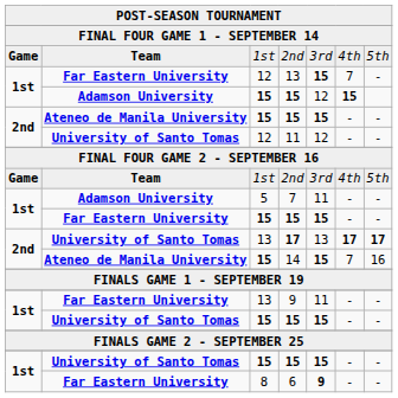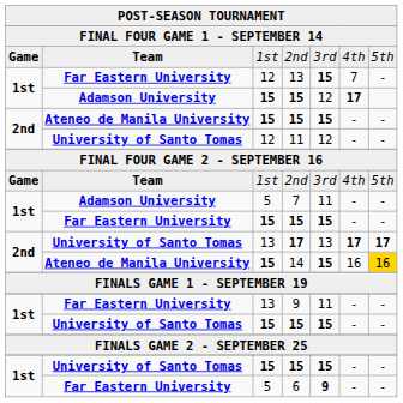 <table class="wikitable" style="text-align: center">
 <tr bgcolor="#efefef">
 <td colspan=18><strong>POST-SEASON TOURNAMENT</strong></td>
 </tr>
 <tr bgcolor="#efefef">
 </tr>
 <tr>
 </tr>
 <tr bgcolor="#efefef">
 <td colspan=7><strong>FINAL FOUR GAME 1 - SEPTEMBER 14</strong></td>
 </tr>
 <tr bgcolor="#efefef">
 <td><strong>Game</strong></td>
 <td><strong>Team</strong></td>
 <td><em>1st</em></td>
 <td><em>2nd</em></td>
 <td><em>3rd</em></td>
 <td><em>4th</em></td>
 <td><em>5th</em></td>
 </tr>
 <tr>
 <td rowspan=2><strong>1st</strong></td>
 <td><strong> <a href='#'>Far Eastern University</a></strong></td>
 <td>12</td>
 <td>13</td>
 <td><strong>15</strong></td>
 <td>7</td>
 <td>-</td>
 </tr>
 <tr>
 <td><strong> <a href='#'>Adamson University</a></strong></td>
 <td><strong>15</strong></td>
 <td><strong>15</strong></td>
 <td>12</td>
-<td><strong>15</strong></td>
+<td><strong>17</strong></td>
 </tr>
 <tr>
 <td rowspan=2><strong>2nd</strong></td>
 <td><strong> <a href='#'>Ateneo de Manila University</a></strong></td>
 <td><strong>15</strong></td>
 <td><strong>15</strong></td>
 <td><strong>15</strong></td>
 <td>-</td>
 <td>-</td>
 </tr>
 <tr>
 <td><strong> <a href='#'>University of Santo Tomas</a></strong></td>
 <td>12</td>
 <td>11</td>
 <td>12</td>
 <td>-</td>
 <td>-</td>
 </tr>
 <tr>
 </tr>
 <tr bgcolor="#efefef">
 <td colspan=7><strong>FINAL FOUR GAME 2 - SEPTEMBER 16</strong></td>
 </tr>
 <tr bgcolor="#efefef">
 <td><strong>Game</strong></td>
 <td><strong>Team</strong></td>
 <td><em>1st</em></td>
 <td><em>2nd</em></td>
 <td><em>3rd</em></td>
 <td><em>4th</em></td>
 <td><em>5th</em></td>
 </tr>
 <tr>
 <td rowspan=2><strong>1st</strong></td>
 <td><strong> <a href='#'>Adamson University</a></strong></td>
 <td>5</td>
 <td>7</td>
 <td>11</td>
 <td>-</td>
 <td>-</td>
 </tr>
 <tr>
 <td><strong> <a href='#'>Far Eastern University</a></strong></td>
 <td><strong>15</strong></td>
 <td><strong>15</strong></td>
 <td><strong>15</strong></td>
 <td>-</td>
 <td>-</td>
 </tr>
 <tr>
 <td rowspan=2><strong>2nd</strong></td>
 <td><strong> <a href='#'>University of Santo Tomas</a></strong></td>
 <td>13</td>
 <td><strong>17</strong></td>
 <td>13</td>
 <td><strong>17</strong></td>
 <td><strong>17</strong></td>
 </tr>
 <tr>
 <td><strong> <a href='#'>Ateneo de Manila University</a></strong></td>
 <td><strong>15</strong></td>
 <td>14</td>
 <td><strong>15</strong></td>
-<td>7</td>
 <td>16</td>
+<td style="background: gold;">16</td>
 </tr>
 <tr>
 </tr>
 <tr bgcolor="#efefef">
 <td colspan=7><strong>FINALS GAME 1 - SEPTEMBER 19</strong></td>
 </tr>
 <tr bgcolor="#efefef">
 </tr>
 <tr>
 <td rowspan=2><strong>1st</strong></td>
 <td><strong> <a href='#'>Far Eastern University</a></strong></td>
 <td>13</td>
 <td>9</td>
 <td>11</td>
 <td>-</td>
 <td>-</td>
 </tr>
 <tr>
 <td><strong> <a href='#'>University of Santo Tomas</a></strong></td>
 <td><strong>15</strong></td>
 <td><strong>15</strong></td>
 <td><strong>15</strong></td>
 <td>-</td>
 <td>-</td>
 </tr>
 <tr>
 </tr>
 <tr bgcolor="#efefef">
 <td colspan=7><strong>FINALS GAME 2 - SEPTEMBER 25</strong></td>
 </tr>
 <tr bgcolor="#efefef">
 </tr>
 <tr>
 <td rowspan=2><strong>1st</strong></td>
 <td><strong> <a href='#'>University of Santo Tomas</a></strong></td>
 <td><strong>15</strong></td>
 <td><strong>15</strong></td>
 <td><strong>15</strong></td>
 <td>-</td>
 <td>-</td>
 </tr>
 <tr>
 <td><strong> <a href='#'>Far Eastern University</a></strong></td>
-<td>8</td>
+<td>5</td>
 <td>6</td>
 <td><strong>9</strong></td>
 <td>-</td>
 <td>-</td>
 </tr>
 </table>
